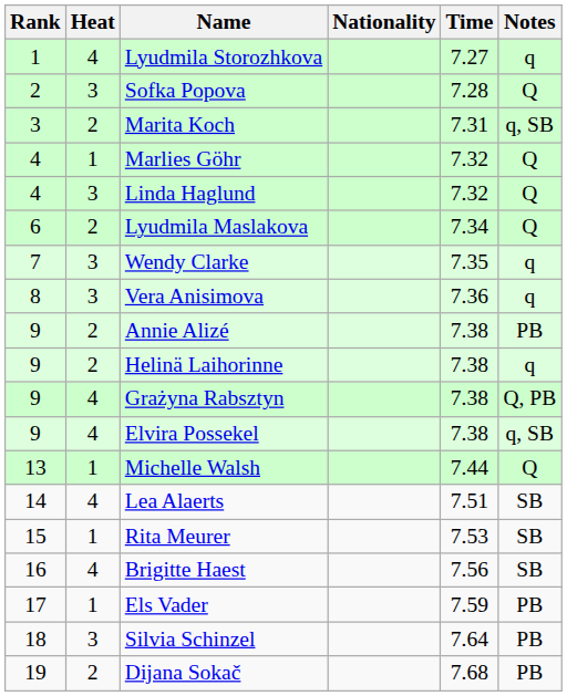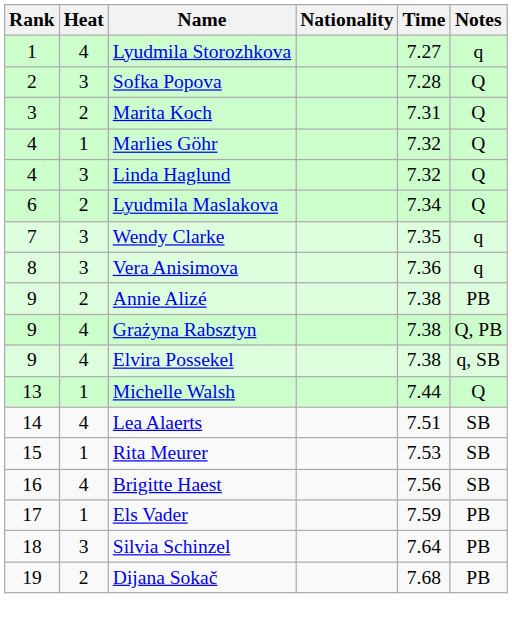 <table class="wikitable sortable" style="text-align:center">
 <tr>
 <th>Rank</th>
 <th>Heat</th>
 <th>Name</th>
 <th>Nationality</th>
 <th>Time</th>
 <th>Notes</th>
 </tr>
 <tr bgcolor=ccffcc>
 <td>1</td>
 <td>4</td>
 <td align="left"><a href='#'>Lyudmila Storozhkova</a></td>
 <td align=left></td>
 <td>7.27</td>
 <td>q</td>
 </tr>
 <tr bgcolor=ccffcc>
 <td>2</td>
 <td>3</td>
 <td align="left"><a href='#'>Sofka Popova</a></td>
 <td align=left></td>
 <td>7.28</td>
 <td>Q</td>
 </tr>
 <tr bgcolor=ccffcc>
 <td>3</td>
 <td>2</td>
 <td align="left"><a href='#'>Marita Koch</a></td>
 <td align=left></td>
 <td>7.31</td>
-<td>q, SB</td>
+<td>Q</td>
 </tr>
 <tr bgcolor=ccffcc>
 <td>4</td>
 <td>1</td>
 <td align="left"><a href='#'>Marlies Göhr</a></td>
 <td align=left></td>
 <td>7.32</td>
 <td>Q</td>
 </tr>
 <tr bgcolor=ccffcc>
 <td>4</td>
 <td>3</td>
 <td align="left"><a href='#'>Linda Haglund</a></td>
 <td align=left></td>
 <td>7.32</td>
 <td>Q</td>
 </tr>
 <tr bgcolor=ccffcc>
 <td>6</td>
 <td>2</td>
 <td align="left"><a href='#'>Lyudmila Maslakova</a></td>
 <td align=left></td>
 <td>7.34</td>
 <td>Q</td>
 </tr>
 <tr bgcolor=ddffdd>
 <td>7</td>
 <td>3</td>
 <td align="left"><a href='#'>Wendy Clarke</a></td>
 <td align=left></td>
 <td>7.35</td>
 <td>q</td>
 </tr>
 <tr bgcolor=ddffdd>
 <td>8</td>
 <td>3</td>
 <td align="left"><a href='#'>Vera Anisimova</a></td>
 <td align=left></td>
 <td>7.36</td>
 <td>q</td>
 </tr>
 <tr bgcolor=ddffdd>
 <td>9</td>
 <td>2</td>
 <td align="left"><a href='#'>Annie Alizé</a></td>
 <td align=left></td>
 <td>7.38</td>
 <td>PB</td>
-</tr>
-<tr bgcolor=ddffdd>
-<td>9</td>
-<td>2</td>
-<td align="left"><a href='#'>Helinä Laihorinne</a></td>
-<td align=left></td>
-<td>7.38</td>
-<td>q</td>
 </tr>
 <tr bgcolor=ccffcc>
 <td>9</td>
 <td>4</td>
 <td align="left"><a href='#'>Grażyna Rabsztyn</a></td>
 <td align=left></td>
 <td>7.38</td>
 <td>Q, PB</td>
 </tr>
 <tr bgcolor=ddffdd>
 <td>9</td>
 <td>4</td>
 <td align="left"><a href='#'>Elvira Possekel</a></td>
 <td align=left></td>
 <td>7.38</td>
 <td>q, SB</td>
 </tr>
 <tr bgcolor=ccffcc>
 <td>13</td>
 <td>1</td>
 <td align="left"><a href='#'>Michelle Walsh</a></td>
 <td align=left></td>
 <td>7.44</td>
 <td>Q</td>
 </tr>
 <tr>
 <td>14</td>
 <td>4</td>
 <td align="left"><a href='#'>Lea Alaerts</a></td>
 <td align=left></td>
 <td>7.51</td>
 <td>SB</td>
 </tr>
 <tr>
 <td>15</td>
 <td>1</td>
 <td align="left"><a href='#'>Rita Meurer</a></td>
 <td align=left></td>
 <td>7.53</td>
 <td>SB</td>
 </tr>
 <tr>
 <td>16</td>
 <td>4</td>
 <td align="left"><a href='#'>Brigitte Haest</a></td>
 <td align=left></td>
 <td>7.56</td>
 <td>SB</td>
 </tr>
 <tr>
 <td>17</td>
 <td>1</td>
 <td align="left"><a href='#'>Els Vader</a></td>
 <td align=left></td>
 <td>7.59</td>
 <td>PB</td>
 </tr>
 <tr>
 <td>18</td>
 <td>3</td>
 <td align="left"><a href='#'>Silvia Schinzel</a></td>
 <td align=left></td>
 <td>7.64</td>
 <td>PB</td>
 </tr>
 <tr>
 <td>19</td>
 <td>2</td>
 <td align="left"><a href='#'>Dijana Sokač</a></td>
 <td align=left></td>
 <td>7.68</td>
 <td>PB</td>
 </tr>
 </table>
